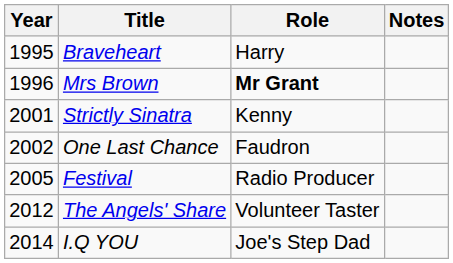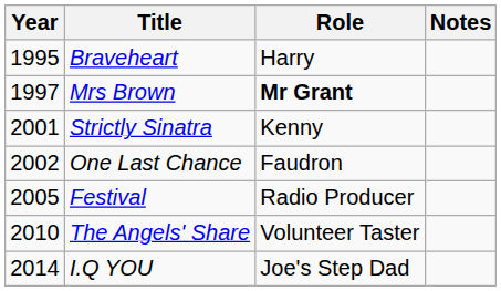 <table class="wikitable">
 <tr>
 <th>Year</th>
 <th>Title</th>
 <th>Role</th>
 <th>Notes</th>
 </tr>
 <tr>
 <td>1995</td>
 <td><em><a href='#'>Braveheart</a></em></td>
 <td>Harry</td>
 <td></td>
 </tr>
 <tr>
-<td>1996</td>
+<td>1997</td>
 <td><em><a href='#'>Mrs Brown</a></em></td>
 <td><strong>Mr Grant</strong></td>
 <td></td>
 </tr>
 <tr>
 <td>2001</td>
 <td><em><a href='#'>Strictly Sinatra</a></em></td>
 <td>Kenny</td>
 <td></td>
 </tr>
 <tr>
 <td>2002</td>
 <td><em>One Last Chance</em></td>
 <td>Faudron</td>
 <td></td>
 </tr>
 <tr>
 <td>2005</td>
 <td><em><a href='#'>Festival</a></em></td>
 <td>Radio Producer</td>
 <td></td>
 </tr>
 <tr>
-<td>2012</td>
+<td>2010</td>
 <td><em><a href='#'>The Angels' Share</a></em></td>
 <td>Volunteer Taster</td>
 <td></td>
 </tr>
 <tr>
 <td>2014</td>
 <td><em>I.Q YOU</em></td>
 <td>Joe's Step Dad</td>
 <td></td>
 </tr>
 </table>
